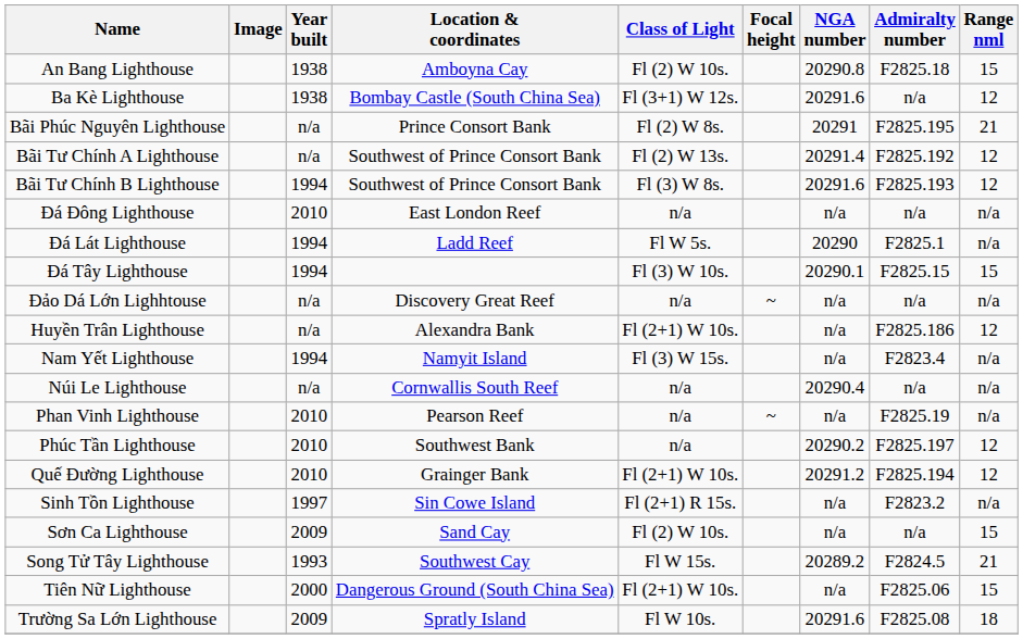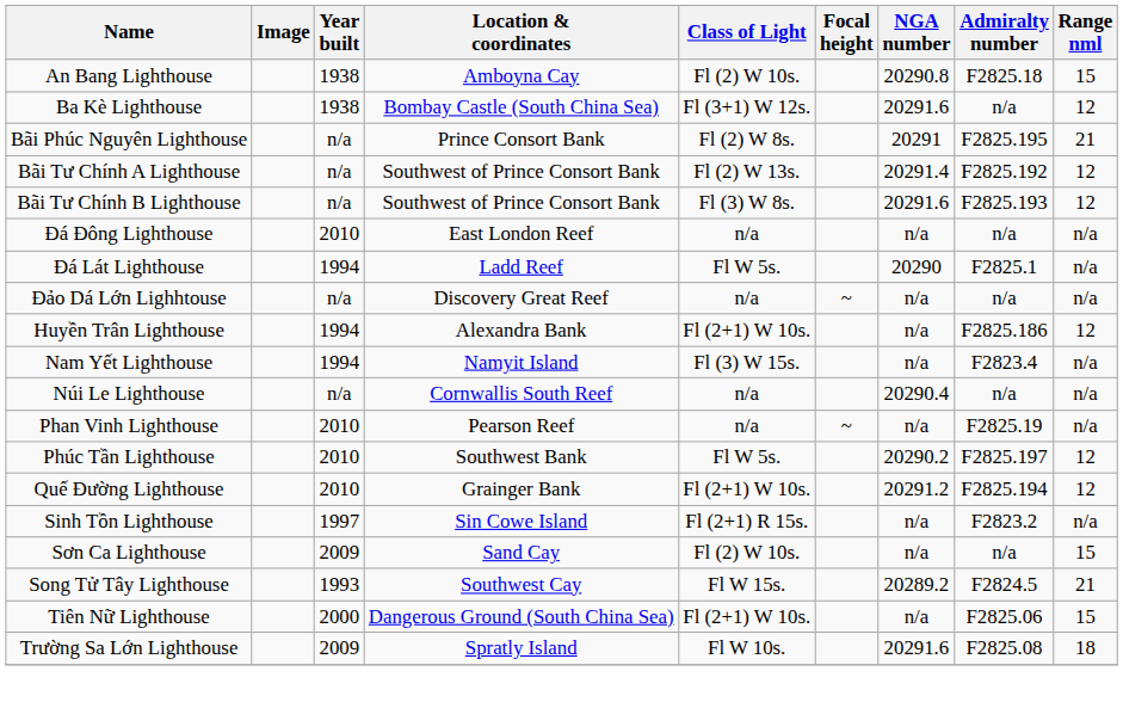 <table class="wikitable sortable" style="margin:auto;text-align:center">
 <tr>
 <th>Name</th>
 <th>Image</th>
 <th>Year<br>built</th>
 <th>Location &<br> coordinates</th>
 <th><a href='#'>Class of Light</a></th>
 <th>Focal<br>height</th>
 <th><a href='#'>NGA</a><br>number</th>
 <th><a href='#'>Admiralty</a><br>number</th>
 <th>Range<br><a href='#'>nml</a></th>
 </tr>
 <tr>
 <td>An Bang Lighthouse</td>
 <td></td>
 <td>1938</td>
 <td><a href='#'>Amboyna Cay</a><br> </td>
 <td>Fl (2) W 10s.</td>
 <td></td>
 <td>20290.8</td>
 <td>F2825.18</td>
 <td>15</td>
 </tr>
 <tr>
 <td>Ba Kè Lighthouse</td>
 <td></td>
 <td>1938</td>
 <td><a href='#'>Bombay Castle (South China Sea)</a><br> </td>
 <td>Fl (3+1) W 12s.</td>
 <td></td>
 <td>20291.6</td>
 <td>n/a</td>
 <td>12</td>
 </tr>
 <tr>
 <td>Bãi Phúc Nguyên Lighthouse</td>
 <td> </td>
 <td>n/a</td>
 <td>Prince Consort Bank<br> </td>
 <td>Fl (2) W 8s.</td>
 <td></td>
 <td>20291</td>
 <td>F2825.195</td>
 <td>21</td>
 </tr>
 <tr>
 <td>Bãi Tư Chính A Lighthouse</td>
 <td></td>
 <td>n/a</td>
 <td>Southwest of Prince Consort Bank<br> </td>
 <td>Fl (2) W 13s.</td>
 <td></td>
 <td>20291.4</td>
 <td>F2825.192</td>
 <td>12</td>
 </tr>
 <tr>
 <td>Bãi Tư Chính B Lighthouse</td>
 <td></td>
-<td>1994</td>
+<td>n/a</td>
 <td>Southwest of Prince Consort Bank<br> </td>
 <td>Fl (3) W 8s.</td>
 <td></td>
 <td>20291.6</td>
 <td>F2825.193</td>
 <td>12</td>
 </tr>
 <tr>
 <td>Đá Đông Lighthouse</td>
 <td> </td>
 <td>2010</td>
 <td>East London Reef<br> </td>
 <td>n/a</td>
 <td></td>
 <td>n/a</td>
 <td>n/a</td>
 <td>n/a</td>
 </tr>
 <tr>
 <td>Đá Lát Lighthouse</td>
 <td></td>
 <td>1994</td>
 <td><a href='#'>Ladd Reef</a><br> </td>
 <td>Fl W 5s.</td>
 <td></td>
 <td>20290</td>
 <td>F2825.1</td>
 <td>n/a</td>
 </tr>
 <tr>
-<td>Đá Tây Lighthouse</td>
-<td></td>
-<td>1994</td>
-<td></td>
-<td>Fl (3) W 10s.</td>
-<td></td>
-<td>20290.1</td>
-<td>F2825.15</td>
-<td>15</td>
-</tr>
-<tr>
 <td>Đảo Dá Lớn Lighhtouse</td>
 <td> </td>
 <td>n/a</td>
 <td>Discovery Great Reef<br> </td>
 <td>n/a</td>
 <td>~ </td>
 <td>n/a</td>
 <td>n/a</td>
 <td>n/a</td>
 </tr>
 <tr>
 <td>Huyền Trân Lighthouse</td>
 <td></td>
-<td>n/a</td>
+<td>1994</td>
 <td>Alexandra Bank<br> </td>
 <td>Fl (2+1) W 10s.</td>
 <td></td>
 <td>n/a</td>
 <td>F2825.186</td>
 <td>12</td>
 </tr>
 <tr>
 <td>Nam Yết Lighthouse</td>
 <td></td>
 <td>1994</td>
 <td><a href='#'>Namyit Island</a><br> </td>
 <td>Fl (3) W 15s.</td>
 <td></td>
 <td>n/a</td>
 <td>F2823.4</td>
 <td>n/a</td>
 </tr>
 <tr>
 <td>Núi Le Lighthouse</td>
 <td> </td>
 <td>n/a</td>
 <td><a href='#'>Cornwallis South Reef</a><br> </td>
 <td>n/a</td>
 <td></td>
 <td>20290.4</td>
 <td>n/a</td>
 <td>n/a</td>
 </tr>
 <tr>
 <td>Phan Vinh Lighthouse</td>
 <td></td>
 <td>2010</td>
 <td>Pearson Reef<br> </td>
 <td>n/a</td>
 <td>~ </td>
 <td>n/a</td>
 <td>F2825.19</td>
 <td>n/a</td>
 </tr>
 <tr>
 <td>Phúc Tần Lighthouse</td>
 <td></td>
 <td>2010</td>
 <td>Southwest Bank<br> </td>
-<td>n/a</td>
+<td>Fl W 5s.</td>
 <td></td>
 <td>20290.2</td>
 <td>F2825.197</td>
 <td>12</td>
 </tr>
 <tr>
 <td>Quế Đường Lighthouse</td>
 <td></td>
 <td>2010</td>
 <td>Grainger Bank<br> </td>
 <td>Fl (2+1) W 10s.</td>
 <td></td>
 <td>20291.2</td>
 <td>F2825.194</td>
 <td>12</td>
 </tr>
 <tr>
 <td>Sinh Tồn Lighthouse</td>
 <td></td>
 <td>1997</td>
 <td><a href='#'>Sin Cowe Island</a><br> </td>
 <td>Fl (2+1) R 15s.</td>
 <td></td>
 <td>n/a</td>
 <td>F2823.2</td>
 <td>n/a</td>
 </tr>
 <tr>
 <td>Sơn Ca Lighthouse</td>
 <td></td>
 <td>2009</td>
 <td><a href='#'>Sand Cay</a><br> </td>
 <td>Fl (2) W 10s.</td>
 <td></td>
 <td>n/a</td>
 <td>n/a</td>
 <td>15</td>
 </tr>
 <tr>
 <td>Song Tử Tây Lighthouse</td>
 <td></td>
 <td>1993</td>
 <td><a href='#'>Southwest Cay</a><br> </td>
 <td>Fl W 15s.</td>
 <td></td>
 <td>20289.2</td>
 <td>F2824.5</td>
 <td>21</td>
 </tr>
 <tr>
 <td>Tiên Nữ Lighthouse</td>
 <td></td>
 <td>2000</td>
 <td><a href='#'>Dangerous Ground (South China Sea)</a><br> </td>
 <td>Fl (2+1) W 10s.</td>
 <td></td>
 <td>n/a</td>
 <td>F2825.06</td>
 <td>15</td>
 </tr>
 <tr>
 <td>Trường Sa Lớn Lighthouse</td>
 <td></td>
 <td>2009</td>
 <td><a href='#'>Spratly Island</a><br> </td>
 <td>Fl W 10s.</td>
 <td></td>
 <td>20291.6</td>
 <td>F2825.08</td>
 <td>18</td>
 </tr>
 <tr>
 </tr>
 </table>
